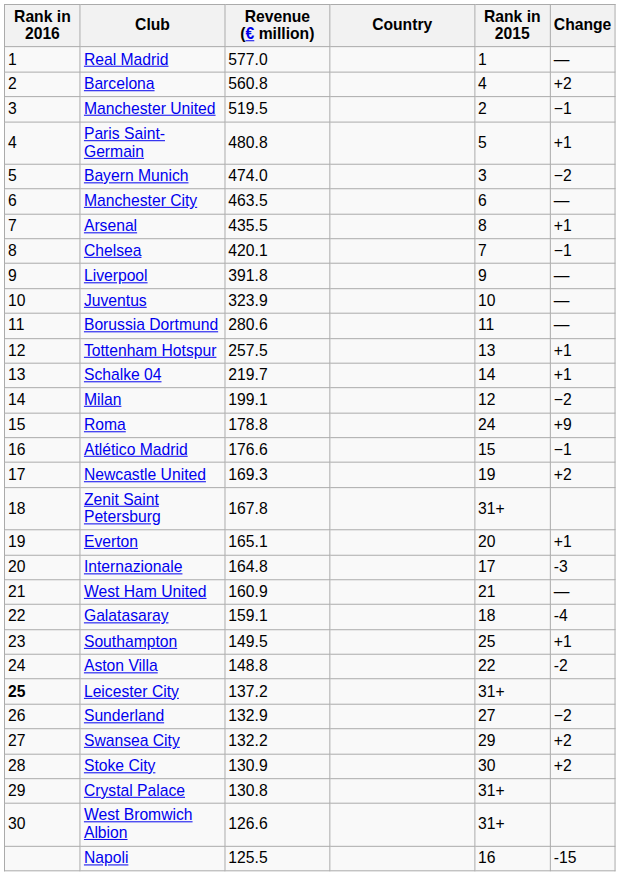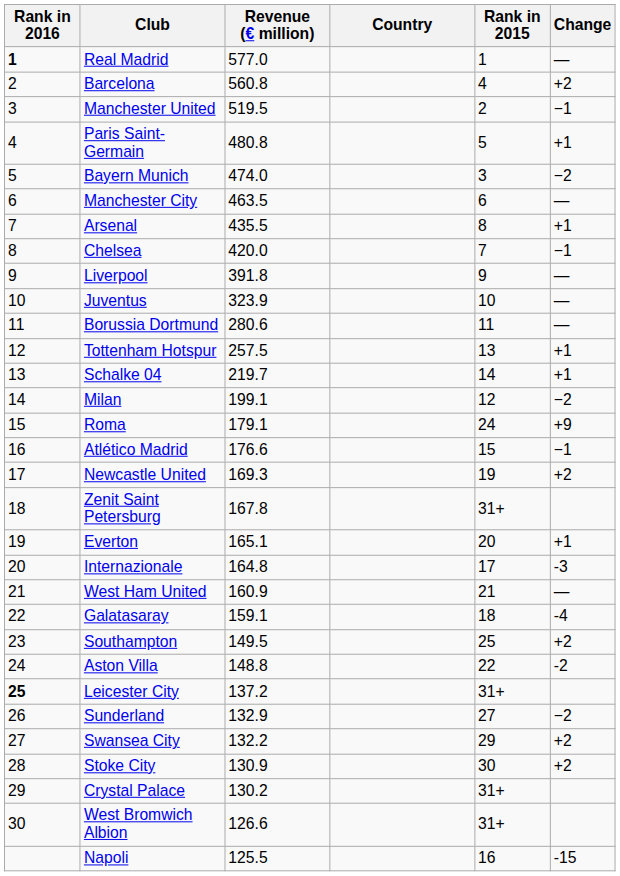 <table class="wikitable sortable">
 <tr>
 <th scope="col" width=70>Rank in<br>2016</th>
 <th scope="col" width=140>Club</th>
 <th scope="col" width=100>Revenue <br>(<a href='#'>€</a> million)</th>
 <th scope="col" width=140>Country</th>
 <th scope="col" width=70>Rank in<br>2015</th>
 <th scope="col" width=50>Change</th>
 </tr>
 <tr>
-<td>1</td>
+<td><strong>1</strong></td>
 <td><a href='#'>Real Madrid</a></td>
 <td>577.0</td>
 <td></td>
 <td>1</td>
 <td> —</td>
 </tr>
 <tr>
 <td>2</td>
 <td><a href='#'>Barcelona</a></td>
 <td>560.8</td>
 <td></td>
 <td>4</td>
 <td> +2</td>
 </tr>
 <tr>
 <td>3</td>
 <td><a href='#'>Manchester United</a></td>
 <td>519.5</td>
 <td></td>
 <td>2</td>
 <td> −1</td>
 </tr>
 <tr>
 <td>4</td>
 <td><a href='#'>Paris Saint-Germain</a></td>
 <td>480.8</td>
 <td></td>
 <td>5</td>
 <td> +1</td>
 </tr>
 <tr>
 <td>5</td>
 <td><a href='#'>Bayern Munich</a></td>
 <td>474.0</td>
 <td></td>
 <td>3</td>
 <td> −2</td>
 </tr>
 <tr>
 <td>6</td>
 <td><a href='#'>Manchester City</a></td>
 <td>463.5</td>
 <td></td>
 <td>6</td>
 <td> —</td>
 </tr>
 <tr>
 <td>7</td>
 <td><a href='#'>Arsenal</a></td>
 <td>435.5</td>
 <td></td>
 <td>8</td>
 <td> +1</td>
 </tr>
 <tr>
 <td>8</td>
 <td><a href='#'>Chelsea</a></td>
-<td>420.1</td>
+<td>420.0</td>
 <td></td>
 <td>7</td>
 <td> −1</td>
 </tr>
 <tr>
 <td>9</td>
 <td><a href='#'>Liverpool</a></td>
 <td>391.8</td>
 <td></td>
 <td>9</td>
 <td> —</td>
 </tr>
 <tr>
 <td>10</td>
 <td><a href='#'>Juventus</a></td>
 <td>323.9</td>
 <td></td>
 <td>10</td>
 <td> —</td>
 </tr>
 <tr>
 <td>11</td>
 <td><a href='#'>Borussia Dortmund</a></td>
 <td>280.6</td>
 <td></td>
 <td>11</td>
 <td> —</td>
 </tr>
 <tr>
 <td>12</td>
 <td><a href='#'>Tottenham Hotspur</a></td>
 <td>257.5</td>
 <td></td>
 <td>13</td>
 <td> +1</td>
 </tr>
 <tr>
 <td>13</td>
 <td><a href='#'>Schalke 04</a></td>
 <td>219.7</td>
 <td></td>
 <td>14</td>
 <td> +1</td>
 </tr>
 <tr>
 <td>14</td>
 <td><a href='#'>Milan</a></td>
 <td>199.1</td>
 <td></td>
 <td>12</td>
 <td> −2</td>
 </tr>
 <tr>
 <td>15</td>
 <td><a href='#'>Roma</a></td>
-<td>178.8</td>
+<td>179.1</td>
 <td></td>
 <td>24</td>
 <td> +9</td>
 </tr>
 <tr>
 <td>16</td>
 <td><a href='#'>Atlético Madrid</a></td>
 <td>176.6</td>
 <td></td>
 <td>15</td>
 <td> −1</td>
 </tr>
 <tr>
 <td>17</td>
 <td><a href='#'>Newcastle United</a></td>
 <td>169.3</td>
 <td></td>
 <td>19</td>
 <td> +2</td>
 </tr>
 <tr>
 <td>18</td>
 <td><a href='#'>Zenit Saint Petersburg</a></td>
 <td>167.8</td>
 <td></td>
 <td>31+</td>
 <td></td>
 </tr>
 <tr>
 <td>19</td>
 <td><a href='#'>Everton</a></td>
 <td>165.1</td>
 <td></td>
 <td>20</td>
 <td> +1</td>
 </tr>
 <tr>
 <td>20</td>
 <td><a href='#'>Internazionale</a></td>
 <td>164.8</td>
 <td></td>
 <td>17</td>
 <td> -3</td>
 </tr>
 <tr>
 <td>21</td>
 <td><a href='#'>West Ham United</a></td>
 <td>160.9</td>
 <td></td>
 <td>21</td>
 <td> —</td>
 </tr>
 <tr>
 <td>22</td>
 <td><a href='#'>Galatasaray</a></td>
 <td>159.1</td>
 <td></td>
 <td>18</td>
 <td> -4</td>
 </tr>
 <tr>
 <td>23</td>
 <td><a href='#'>Southampton</a></td>
 <td>149.5</td>
 <td></td>
 <td>25</td>
-<td> +1</td>
+<td> +2</td>
 </tr>
 <tr>
 <td>24</td>
 <td><a href='#'>Aston Villa</a></td>
 <td>148.8</td>
 <td></td>
 <td>22</td>
 <td> -2</td>
 </tr>
 <tr>
 <td><strong>25</strong></td>
 <td><a href='#'>Leicester City</a></td>
 <td>137.2</td>
 <td></td>
 <td>31+</td>
 <td></td>
 </tr>
 <tr>
 <td>26</td>
 <td><a href='#'>Sunderland</a></td>
 <td>132.9</td>
 <td></td>
 <td>27</td>
 <td> −2</td>
 </tr>
 <tr>
 <td>27</td>
 <td><a href='#'>Swansea City</a></td>
 <td>132.2</td>
 <td></td>
 <td>29</td>
 <td> +2</td>
 </tr>
 <tr>
 <td>28</td>
 <td><a href='#'>Stoke City</a></td>
 <td>130.9</td>
 <td></td>
 <td>30</td>
 <td> +2</td>
 </tr>
 <tr>
 <td>29</td>
 <td><a href='#'>Crystal Palace</a></td>
-<td>130.8</td>
+<td>130.2</td>
 <td></td>
 <td>31+</td>
 <td></td>
 </tr>
 <tr>
 <td>30</td>
 <td><a href='#'>West Bromwich Albion</a></td>
 <td>126.6</td>
 <td></td>
 <td>31+</td>
 <td></td>
 </tr>
 <tr>
 <td></td>
 <td><a href='#'>Napoli</a></td>
 <td>125.5</td>
 <td></td>
 <td>16</td>
 <td> -15</td>
 </tr>
 </table>
